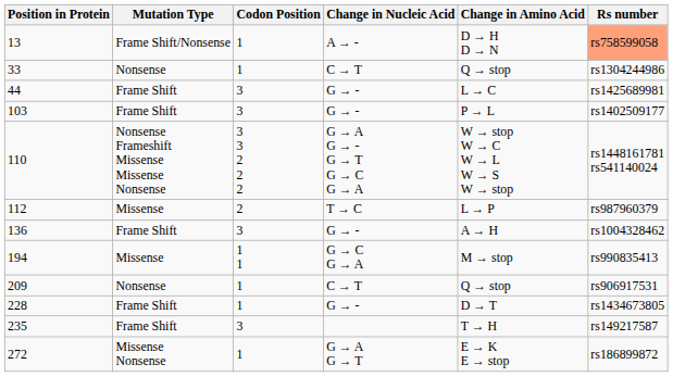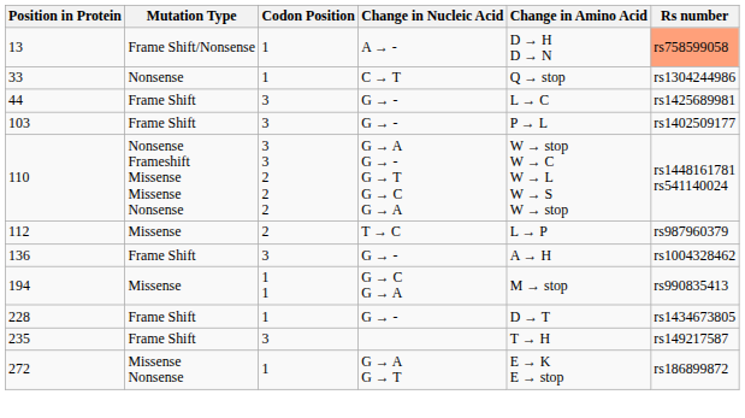 <table class="wikitable">
 <tr>
 <th>Position in Protein</th>
 <th>Mutation Type</th>
 <th>Codon Position</th>
 <th>Change in Nucleic Acid</th>
 <th>Change in Amino Acid</th>
 <th>Rs number</th>
 </tr>
 <tr>
 <td>13</td>
 <td>Frame Shift/Nonsense</td>
 <td>1</td>
 <td>A → -</td>
 <td>D → H<br>D → N</td>
 <td style="background: lightsalmon;">rs758599058</td>
 </tr>
 <tr>
 <td>33</td>
 <td>Nonsense</td>
 <td>1</td>
 <td>C → T</td>
 <td>Q → stop</td>
 <td>rs1304244986</td>
 </tr>
 <tr>
 <td>44</td>
 <td>Frame Shift</td>
 <td>3</td>
 <td>G → -</td>
 <td>L → C</td>
 <td>rs1425689981</td>
 </tr>
 <tr>
 <td>103</td>
 <td>Frame Shift</td>
 <td>3</td>
 <td>G → -</td>
 <td>P → L</td>
 <td>rs1402509177</td>
 </tr>
 <tr>
 <td>110</td>
 <td>Nonsense<br>Frameshift<br>Missense<br>Missense<br>Nonsense</td>
 <td>3<br>3<br>2<br>2<br>2</td>
 <td>G → A<br>G → -<br>G → T<br>G → C<br>G → A</td>
 <td>W → stop<br>W → C<br>W → L<br>W → S<br>W → stop</td>
 <td>rs1448161781<br>rs541140024</td>
 </tr>
 <tr>
 <td>112</td>
 <td>Missense</td>
 <td>2</td>
 <td>T → C</td>
 <td>L → P</td>
 <td>rs987960379</td>
 </tr>
 <tr>
 <td>136</td>
 <td>Frame Shift</td>
 <td>3</td>
 <td>G → -</td>
 <td>A → H</td>
 <td>rs1004328462</td>
 </tr>
 <tr>
 <td>194</td>
 <td>Missense</td>
 <td>1<br>1</td>
 <td>G → C<br>G → A</td>
 <td>M → stop</td>
 <td>rs990835413</td>
 </tr>
 <tr>
-<td>209</td>
-<td>Nonsense</td>
-<td>1</td>
-<td>C → T</td>
-<td>Q → stop</td>
-<td>rs906917531</td>
-</tr>
-<tr>
 <td>228</td>
 <td>Frame Shift</td>
 <td>1</td>
 <td>G → -</td>
 <td>D → T</td>
 <td>rs1434673805</td>
 </tr>
 <tr>
 <td>235</td>
 <td>Frame Shift</td>
 <td>3</td>
 <td></td>
 <td>T → H</td>
 <td>rs149217587</td>
 </tr>
 <tr>
 <td>272</td>
 <td>Missense<br>Nonsense</td>
 <td>1</td>
 <td>G → A<br>G → T</td>
 <td>E → K<br>E → stop</td>
 <td>rs186899872</td>
 </tr>
 </table>
